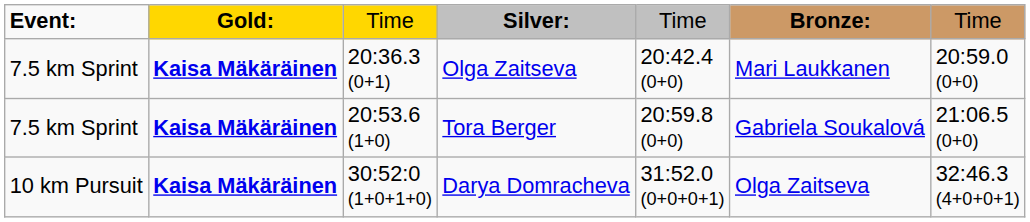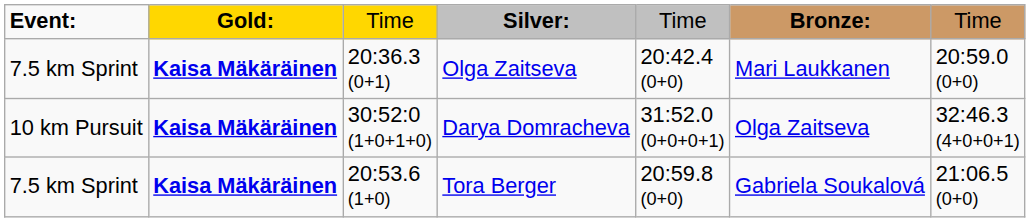 <table class="wikitable" width=85%>
 <tr>
 <td><strong>Event:</strong></td>
 <td style="text-align:center;background-color:gold;"><strong>Gold:</strong></td>
 <td style="text-align:center;background-color:gold;">Time</td>
 <td style="text-align:center;background-color:silver;"><strong>Silver:</strong></td>
 <td style="text-align:center;background-color:silver;">Time</td>
 <td style="text-align:center;background-color:#CC9966;"><strong>Bronze:</strong></td>
 <td style="text-align:center;background-color:#CC9966;">Time</td>
 </tr>
 <tr>
 <td>7.5 km Sprint<br></td>
 <td><strong><a href='#'>Kaisa Mäkäräinen</a></strong><br><small></small></td>
 <td>20:36.3<br><small>(0+1)</small></td>
 <td><a href='#'>Olga Zaitseva</a><br><small></small></td>
 <td>20:42.4<br><small>(0+0)</small></td>
 <td><a href='#'>Mari Laukkanen</a><br><small></small></td>
 <td>20:59.0<br><small>(0+0)</small></td>
 </tr>
 <tr>
+<td>10 km Pursuit<br></td>
+<td><strong><a href='#'>Kaisa Mäkäräinen</a></strong><br><small></small></td>
+<td>30:52:0<br><small>(1+0+1+0)</small></td>
+<td><a href='#'>Darya Domracheva</a><br><small></small></td>
+<td>31:52.0<br><small>(0+0+0+1)</small></td>
+<td><a href='#'>Olga Zaitseva</a><br><small></small></td>
+<td>32:46.3<br><small>(4+0+0+1)</small></td>
+</tr>
+<tr>
 <td>7.5 km Sprint<br></td>
 <td><strong><a href='#'>Kaisa Mäkäräinen</a></strong><br><small></small></td>
 <td>20:53.6<br><small>(1+0)</small></td>
 <td><a href='#'>Tora Berger</a><br><small></small></td>
 <td>20:59.8<br><small>(0+0)</small></td>
 <td><a href='#'>Gabriela Soukalová</a><br><small></small></td>
 <td>21:06.5<br><small>(0+0)</small></td>
 </tr>
-<tr>
-<td>10 km Pursuit<br></td>
-<td><strong><a href='#'>Kaisa Mäkäräinen</a></strong><br><small></small></td>
-<td>30:52:0<br><small>(1+0+1+0)</small></td>
-<td><a href='#'>Darya Domracheva</a><br><small></small></td>
-<td>31:52.0<br><small>(0+0+0+1)</small></td>
-<td><a href='#'>Olga Zaitseva</a><br><small></small></td>
-<td>32:46.3<br><small>(4+0+0+1)</small></td>
-</tr>
 </table>
